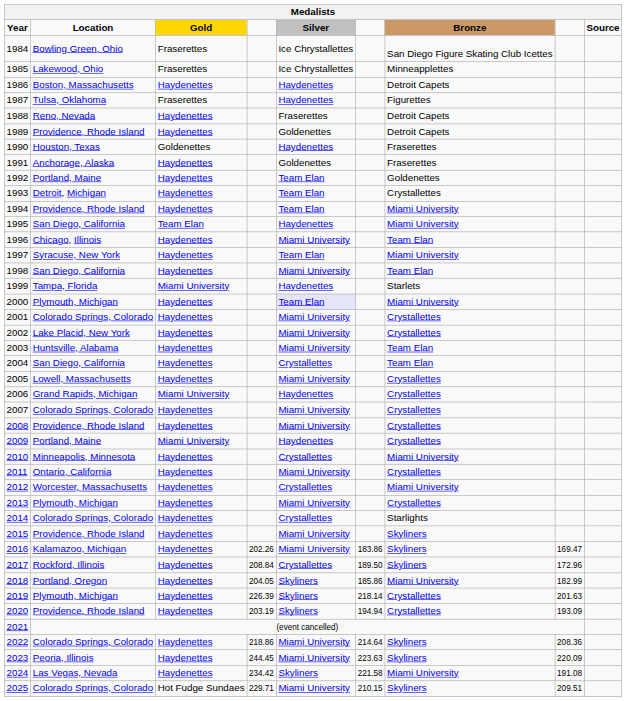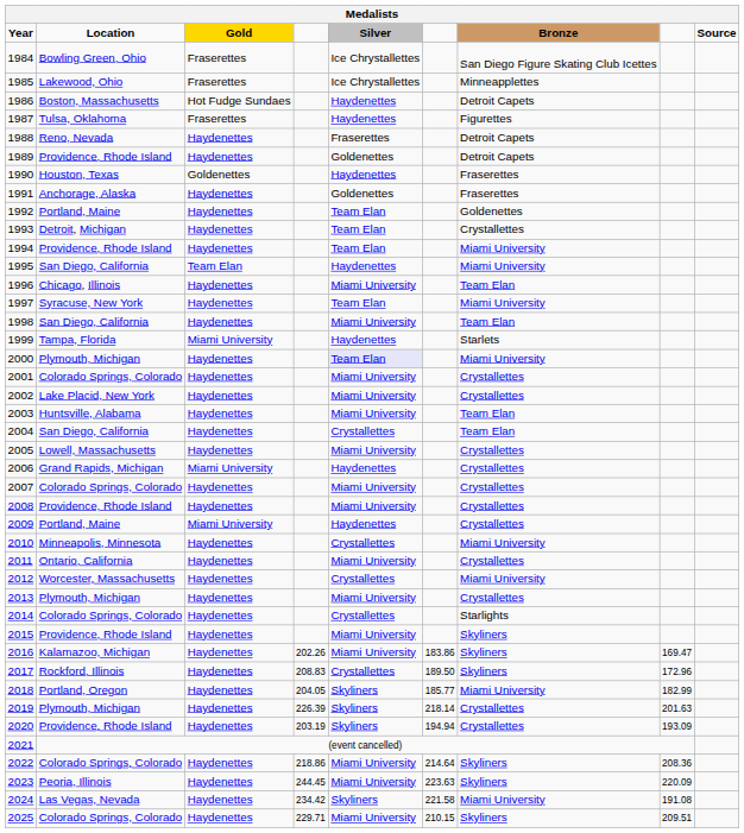 <table class="wikitable">
 <tr>
 <th colspan="9" align="center"><strong>Medalists</strong></th>
 </tr>
 <tr>
 <td align="center"><strong>Year</strong></td>
 <td align="center"><strong>Location</strong></td>
 <td align="center" bgcolor="gold"><strong>Gold</strong></td>
 <td align="center"></td>
 <td align="center" bgcolor="silver"><strong>Silver</strong></td>
 <td align="center"></td>
 <td align="center" bgcolor="CC9966"><strong>Bronze</strong></td>
 <td align="center"></td>
 <td align="center"><strong>Source</strong></td>
 </tr>
 <tr>
 <td>1984</td>
 <td><a href='#'>Bowling Green, Ohio</a></td>
 <td>Fraserettes</td>
 <td align="center"></td>
 <td>Ice Chrystallettes</td>
 <td align="center"></td>
 <td align="center"><br>San Diego Figure Skating Club Icettes</td>
 <td></td>
 <td align="center"></td>
 </tr>
 <tr>
 <td>1985</td>
 <td><a href='#'>Lakewood, Ohio</a></td>
 <td>Fraserettes</td>
 <td align="center"></td>
 <td>Ice Chrystallettes</td>
 <td align="center"></td>
 <td>Minneapplettes</td>
 <td align="center"></td>
 <td align="center"></td>
 </tr>
 <tr>
 <td>1986</td>
 <td><a href='#'>Boston, Massachusetts</a></td>
-<td><a href='#'>Haydenettes</a></td>
+<td>Hot Fudge Sundaes</td>
 <td align="center"></td>
 <td><a href='#'>Haydenettes</a></td>
 <td align="center"></td>
 <td>Detroit Capets</td>
 <td align="center"></td>
 <td align="center"></td>
 </tr>
 <tr>
 <td>1987</td>
 <td><a href='#'>Tulsa, Oklahoma</a></td>
 <td>Fraserettes</td>
 <td align="center"></td>
 <td><a href='#'>Haydenettes</a></td>
 <td align="center"></td>
 <td>Figurettes</td>
 <td align="center"></td>
 <td align="center"></td>
 </tr>
 <tr>
 <td>1988</td>
 <td><a href='#'>Reno, Nevada</a></td>
 <td><a href='#'>Haydenettes</a></td>
 <td align="center"></td>
 <td>Fraserettes</td>
 <td align="center"></td>
 <td>Detroit Capets</td>
 <td align="center"></td>
 <td align="center"></td>
 </tr>
 <tr>
 <td>1989</td>
 <td><a href='#'>Providence, Rhode Island</a></td>
 <td><a href='#'>Haydenettes</a></td>
 <td align="center"></td>
 <td>Goldenettes</td>
 <td align="center"></td>
 <td>Detroit Capets</td>
 <td align="center"></td>
 <td align="center"></td>
 </tr>
 <tr>
 <td>1990</td>
 <td><a href='#'>Houston, Texas</a></td>
 <td>Goldenettes</td>
 <td align="center"></td>
 <td><a href='#'>Haydenettes</a></td>
 <td align="center"></td>
 <td>Fraserettes</td>
 <td align="center"></td>
 <td align="center"></td>
 </tr>
 <tr>
 <td>1991</td>
 <td><a href='#'>Anchorage, Alaska</a></td>
 <td><a href='#'>Haydenettes</a></td>
 <td align="center"></td>
 <td>Goldenettes</td>
 <td align="center"></td>
 <td>Fraserettes</td>
 <td align="center"></td>
 <td align="center"></td>
 </tr>
 <tr>
 <td>1992</td>
 <td><a href='#'>Portland, Maine</a></td>
 <td><a href='#'>Haydenettes</a></td>
 <td align="center"></td>
 <td><a href='#'>Team Elan</a></td>
 <td align="center"></td>
 <td>Goldenettes</td>
 <td align="center"></td>
 <td align="center"></td>
 </tr>
 <tr>
 <td>1993</td>
 <td><a href='#'>Detroit</a>, <a href='#'>Michigan</a></td>
 <td><a href='#'>Haydenettes</a></td>
 <td align="center"></td>
 <td><a href='#'>Team Elan</a></td>
 <td align="center"></td>
 <td>Crystallettes</td>
 <td align="center"></td>
 <td align="center"></td>
 </tr>
 <tr>
 <td>1994</td>
 <td><a href='#'>Providence, Rhode Island</a></td>
 <td><a href='#'>Haydenettes</a></td>
 <td align="center"></td>
 <td><a href='#'>Team Elan</a></td>
 <td align="center"></td>
 <td><a href='#'>Miami University</a></td>
 <td align="center"></td>
 <td align="center"></td>
 </tr>
 <tr>
 <td>1995</td>
 <td><a href='#'>San Diego, California</a></td>
 <td><a href='#'>Team Elan</a></td>
 <td align="center"></td>
 <td><a href='#'>Haydenettes</a></td>
 <td align="center"></td>
 <td><a href='#'>Miami University</a></td>
 <td align="center"></td>
 <td align="center"></td>
 </tr>
 <tr>
 <td>1996</td>
 <td><a href='#'>Chicago</a>, <a href='#'>Illinois</a></td>
 <td><a href='#'>Haydenettes</a></td>
 <td align="center"></td>
 <td><a href='#'>Miami University</a></td>
 <td align="center"></td>
 <td><a href='#'>Team Elan</a></td>
 <td align="center"></td>
 <td align="center"></td>
 </tr>
 <tr>
 <td>1997</td>
 <td><a href='#'>Syracuse, New York</a></td>
 <td><a href='#'>Haydenettes</a></td>
 <td align="center"></td>
 <td><a href='#'>Team Elan</a></td>
 <td align="center"></td>
 <td><a href='#'>Miami University</a></td>
 <td align="center"></td>
 <td align="center"></td>
 </tr>
 <tr>
 <td>1998</td>
 <td><a href='#'>San Diego, California</a></td>
 <td><a href='#'>Haydenettes</a></td>
 <td align="center"></td>
 <td><a href='#'>Miami University</a></td>
 <td align="center"></td>
 <td><a href='#'>Team Elan</a></td>
 <td align="center"></td>
 <td align="center"></td>
 </tr>
 <tr>
 <td>1999</td>
 <td><a href='#'>Tampa, Florida</a></td>
 <td><a href='#'>Miami University</a></td>
 <td align="center"></td>
 <td><a href='#'>Haydenettes</a></td>
 <td align="center"></td>
 <td>Starlets</td>
 <td align="center"></td>
 <td align="center"></td>
 </tr>
 <tr>
 <td>2000</td>
 <td><a href='#'>Plymouth, Michigan</a></td>
 <td><a href='#'>Haydenettes</a></td>
 <td align="center"></td>
 <td style="background: lavender;"><a href='#'>Team Elan</a></td>
 <td align="center"></td>
 <td><a href='#'>Miami University</a></td>
 <td align="center"></td>
 <td align="center"></td>
 </tr>
 <tr>
 <td>2001</td>
 <td><a href='#'>Colorado Springs, Colorado</a></td>
 <td><a href='#'>Haydenettes</a></td>
 <td align="center"></td>
 <td><a href='#'>Miami University</a></td>
 <td align="center"></td>
 <td><a href='#'>Crystallettes</a></td>
 <td align="center"></td>
 <td align="center"></td>
 </tr>
 <tr>
 <td>2002</td>
 <td><a href='#'>Lake Placid, New York</a></td>
 <td><a href='#'>Haydenettes</a></td>
 <td align="center"></td>
 <td><a href='#'>Miami University</a></td>
 <td align="center"></td>
 <td><a href='#'>Crystallettes</a></td>
 <td align="center"></td>
 <td align="center"></td>
 </tr>
 <tr>
 <td>2003</td>
 <td><a href='#'>Huntsville, Alabama</a></td>
 <td><a href='#'>Haydenettes</a></td>
 <td align="center"></td>
 <td><a href='#'>Miami University</a></td>
 <td align="center"></td>
 <td><a href='#'>Team Elan</a></td>
 <td align="center"></td>
 <td align="center"></td>
 </tr>
 <tr>
 <td>2004</td>
 <td><a href='#'>San Diego, California</a></td>
 <td><a href='#'>Haydenettes</a></td>
 <td align="center"></td>
 <td><a href='#'>Crystallettes</a></td>
 <td align="center"></td>
 <td><a href='#'>Team Elan</a></td>
 <td align="center"></td>
 <td align="center"></td>
 </tr>
 <tr>
 <td>2005</td>
 <td><a href='#'>Lowell, Massachusetts</a></td>
 <td><a href='#'>Haydenettes</a></td>
 <td align="center"></td>
 <td><a href='#'>Miami University</a></td>
 <td align="center"></td>
 <td><a href='#'>Crystallettes</a></td>
 <td align="center"></td>
 <td align="center"></td>
 </tr>
 <tr>
 <td>2006</td>
 <td><a href='#'>Grand Rapids, Michigan</a></td>
 <td><a href='#'>Miami University</a></td>
 <td align="center"></td>
 <td><a href='#'>Haydenettes</a></td>
 <td align="center"></td>
 <td><a href='#'>Crystallettes</a></td>
 <td align="center"></td>
 <td align="center"></td>
 </tr>
 <tr>
 <td>2007</td>
 <td><a href='#'>Colorado Springs, Colorado</a></td>
 <td><a href='#'>Haydenettes</a></td>
 <td align="center"></td>
 <td><a href='#'>Miami University</a></td>
 <td align="center"></td>
 <td><a href='#'>Crystallettes</a></td>
 <td align="center"></td>
 <td align="center"></td>
 </tr>
 <tr>
 <td><a href='#'>2008</a></td>
 <td><a href='#'>Providence, Rhode Island</a></td>
 <td><a href='#'>Haydenettes</a></td>
 <td align="center"></td>
 <td><a href='#'>Miami University</a></td>
 <td align="center"></td>
 <td><a href='#'>Crystallettes</a></td>
 <td align="center"></td>
 <td align="center"></td>
 </tr>
 <tr>
 <td><a href='#'>2009</a></td>
 <td><a href='#'>Portland, Maine</a></td>
 <td><a href='#'>Miami University</a></td>
 <td align="center"></td>
 <td><a href='#'>Haydenettes</a></td>
 <td align="center"></td>
 <td><a href='#'>Crystallettes</a></td>
 <td align="center"></td>
 <td align="center"></td>
 </tr>
 <tr>
 <td><a href='#'>2010</a></td>
 <td><a href='#'>Minneapolis, Minnesota</a></td>
 <td><a href='#'>Haydenettes</a></td>
 <td align="center"></td>
 <td><a href='#'>Crystallettes</a></td>
 <td align="center"></td>
 <td><a href='#'>Miami University</a></td>
 <td align="center"></td>
 <td align="center"></td>
 </tr>
 <tr>
 <td><a href='#'>2011</a></td>
 <td><a href='#'>Ontario, California</a></td>
 <td><a href='#'>Haydenettes</a></td>
 <td align="center"></td>
 <td><a href='#'>Miami University</a></td>
 <td align="center"></td>
 <td><a href='#'>Crystallettes</a></td>
 <td align="center"></td>
 <td align="center"></td>
 </tr>
 <tr>
 <td><a href='#'>2012</a></td>
 <td><a href='#'>Worcester, Massachusetts</a></td>
 <td><a href='#'>Haydenettes</a></td>
 <td align="center"></td>
 <td><a href='#'>Crystallettes</a></td>
 <td align="center"></td>
 <td><a href='#'>Miami University</a></td>
 <td align="center"></td>
 <td align="center"></td>
 </tr>
 <tr>
 <td><a href='#'>2013</a></td>
 <td><a href='#'>Plymouth, Michigan</a></td>
 <td><a href='#'>Haydenettes</a></td>
 <td align="center"></td>
 <td><a href='#'>Miami University</a></td>
 <td align="center"></td>
 <td><a href='#'>Crystallettes</a></td>
 <td align="center"></td>
 <td align="center"></td>
 </tr>
 <tr>
 <td><a href='#'>2014</a></td>
 <td><a href='#'>Colorado Springs, Colorado</a></td>
 <td><a href='#'>Haydenettes</a></td>
 <td align="center"></td>
 <td><a href='#'>Crystallettes</a></td>
 <td align="center"></td>
 <td>Starlights</td>
 <td align="center"></td>
 <td align="center"></td>
 </tr>
 <tr>
 <td><a href='#'>2015</a></td>
 <td><a href='#'>Providence, Rhode Island</a></td>
 <td><a href='#'>Haydenettes</a></td>
 <td align="center"></td>
 <td><a href='#'>Miami University</a></td>
 <td align="center"></td>
 <td><a href='#'>Skyliners</a></td>
 <td align="center"></td>
 <td align="center"></td>
 </tr>
 <tr>
 <td><a href='#'>2016</a></td>
 <td><a href='#'>Kalamazoo, Michigan</a></td>
 <td><a href='#'>Haydenettes</a></td>
 <td><small>202.26</small></td>
 <td><a href='#'>Miami University</a></td>
 <td><small>183.86</small></td>
 <td><a href='#'>Skyliners</a></td>
 <td><small>169.47</small></td>
 <td></td>
 </tr>
 <tr>
 <td><a href='#'>2017</a></td>
 <td><a href='#'>Rockford, Illinois</a></td>
 <td><a href='#'>Haydenettes</a></td>
-<td><small>208.84</small></td>
+<td><small>208.83</small></td>
 <td><a href='#'>Crystallettes</a></td>
 <td><small>189.50</small></td>
 <td><a href='#'>Skyliners</a></td>
 <td><small>172.96</small></td>
 <td></td>
 </tr>
 <tr>
 <td><a href='#'>2018</a></td>
 <td><a href='#'>Portland, Oregon</a></td>
 <td><a href='#'>Haydenettes</a></td>
 <td><small>204.05</small></td>
 <td><a href='#'>Skyliners</a></td>
-<td><small>185.86</small></td>
+<td><small>185.77</small></td>
 <td><a href='#'>Miami University</a></td>
 <td><small>182.99</small></td>
 <td></td>
 </tr>
 <tr>
 <td><a href='#'>2019</a></td>
 <td><a href='#'>Plymouth, Michigan</a></td>
 <td><a href='#'>Haydenettes</a></td>
 <td><small>226.39</small></td>
 <td><a href='#'>Skyliners</a></td>
 <td><small>218.14</small></td>
 <td><a href='#'>Crystallettes</a></td>
 <td><small>201.63</small></td>
 <td></td>
 </tr>
 <tr>
 <td><a href='#'>2020</a></td>
 <td><a href='#'>Providence, Rhode Island</a></td>
 <td><a href='#'>Haydenettes</a></td>
 <td><small>203.19</small></td>
 <td><a href='#'>Skyliners</a></td>
 <td><small>194.94</small></td>
 <td><a href='#'>Crystallettes</a></td>
 <td><small>193.09</small></td>
 <td></td>
 </tr>
 <tr>
 <td><a href='#'>2021</a></td>
 <td colspan="7" align="center"><small>(event cancelled)</small></td>
 <td></td>
 </tr>
 <tr>
 <td><a href='#'>2022</a></td>
 <td><a href='#'>Colorado Springs, Colorado</a></td>
 <td><a href='#'>Haydenettes</a></td>
 <td><small>218.86</small></td>
 <td><a href='#'>Miami University</a></td>
 <td><small>214.64</small></td>
 <td><a href='#'>Skyliners</a></td>
 <td><small>208.36</small></td>
 <td></td>
 </tr>
 <tr>
 <td><a href='#'>2023</a></td>
 <td><a href='#'>Peoria, Illinois</a></td>
 <td><a href='#'>Haydenettes</a></td>
 <td><small>244.45</small></td>
 <td><a href='#'>Miami University</a></td>
 <td><small>223.63</small></td>
 <td><a href='#'>Skyliners</a></td>
 <td><small>220.09</small></td>
 <td></td>
 </tr>
 <tr>
 <td><a href='#'>2024</a></td>
 <td><a href='#'>Las Vegas, Nevada</a></td>
 <td><a href='#'>Haydenettes</a></td>
 <td><small>234.42</small></td>
 <td><a href='#'>Skyliners</a></td>
 <td><small>221.58</small></td>
 <td><a href='#'>Miami University</a></td>
 <td><small>191.08</small></td>
 <td></td>
 </tr>
 <tr>
 <td><a href='#'>2025</a></td>
 <td><a href='#'>Colorado Springs, Colorado</a></td>
-<td>Hot Fudge Sundaes</td>
+<td><a href='#'>Haydenettes</a></td>
 <td><small>229.71</small></td>
 <td><a href='#'>Miami University</a></td>
 <td><small>210.15</small></td>
 <td><a href='#'>Skyliners</a></td>
 <td><small>209.51</small></td>
 <td></td>
 </tr>
 </table>
